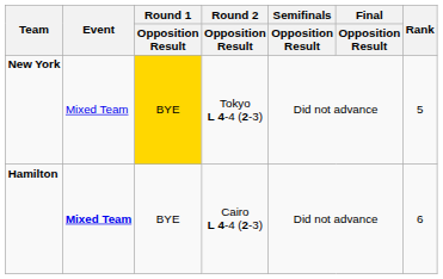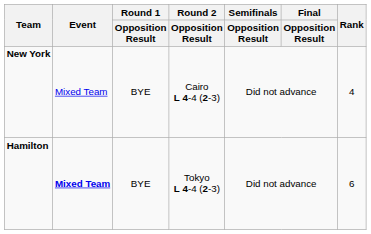 <table class="wikitable" border="1" style="font-size:90%">
 <tr>
 <th rowspan=2>Team</th>
 <th rowspan=2>Event</th>
 <th>Round 1</th>
 <th>Round 2</th>
 <th>Semifinals</th>
 <th>Final</th>
 <th rowspan=2>Rank</th>
 </tr>
 <tr>
 <th>Opposition<br>Result</th>
 <th>Opposition<br>Result</th>
 <th>Opposition<br>Result</th>
 <th>Opposition<br>Result</th>
 </tr>
 <tr>
 <td><strong>New York</strong><br><br><br><br><br><br><br><br></td>
 <td><a href='#'>Mixed Team</a></td>
-<td align=center style="background: gold;">BYE</td>
-<td align=center>Tokyo <br> <strong>L</strong> <strong>4</strong>-4 (<strong>2</strong>-3)</td>
+<td align=center>BYE</td>
+<td align=center>Cairo <br> <strong>L</strong> <strong>4</strong>-4 (<strong>2</strong>-3)</td>
 <td align=center colspan=2>Did not advance</td>
-<td align=center>5</td>
+<td align=center>4</td>
 </tr>
 <tr>
 <td><strong>Hamilton</strong><br><br><br><br><br><br><br><br></td>
 <td><strong><a href='#'>Mixed Team</a></strong></td>
 <td align=center>BYE</td>
-<td align=center>Cairo <br> <strong>L</strong> <strong>4</strong>-4 (<strong>2</strong>-3)</td>
+<td align=center>Tokyo <br> <strong>L</strong> <strong>4</strong>-4 (<strong>2</strong>-3)</td>
 <td align=center colspan=2>Did not advance</td>
 <td align=center>6</td>
 </tr>
 </table>
